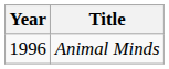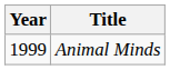 <table class="wikitable">
 <tr>
 <th>Year</th>
 <th>Title</th>
 </tr>
 <tr>
-<td>1996</td>
+<td>1999</td>
 <td><em>Animal Minds</em></td>
 </tr>
 </table>
